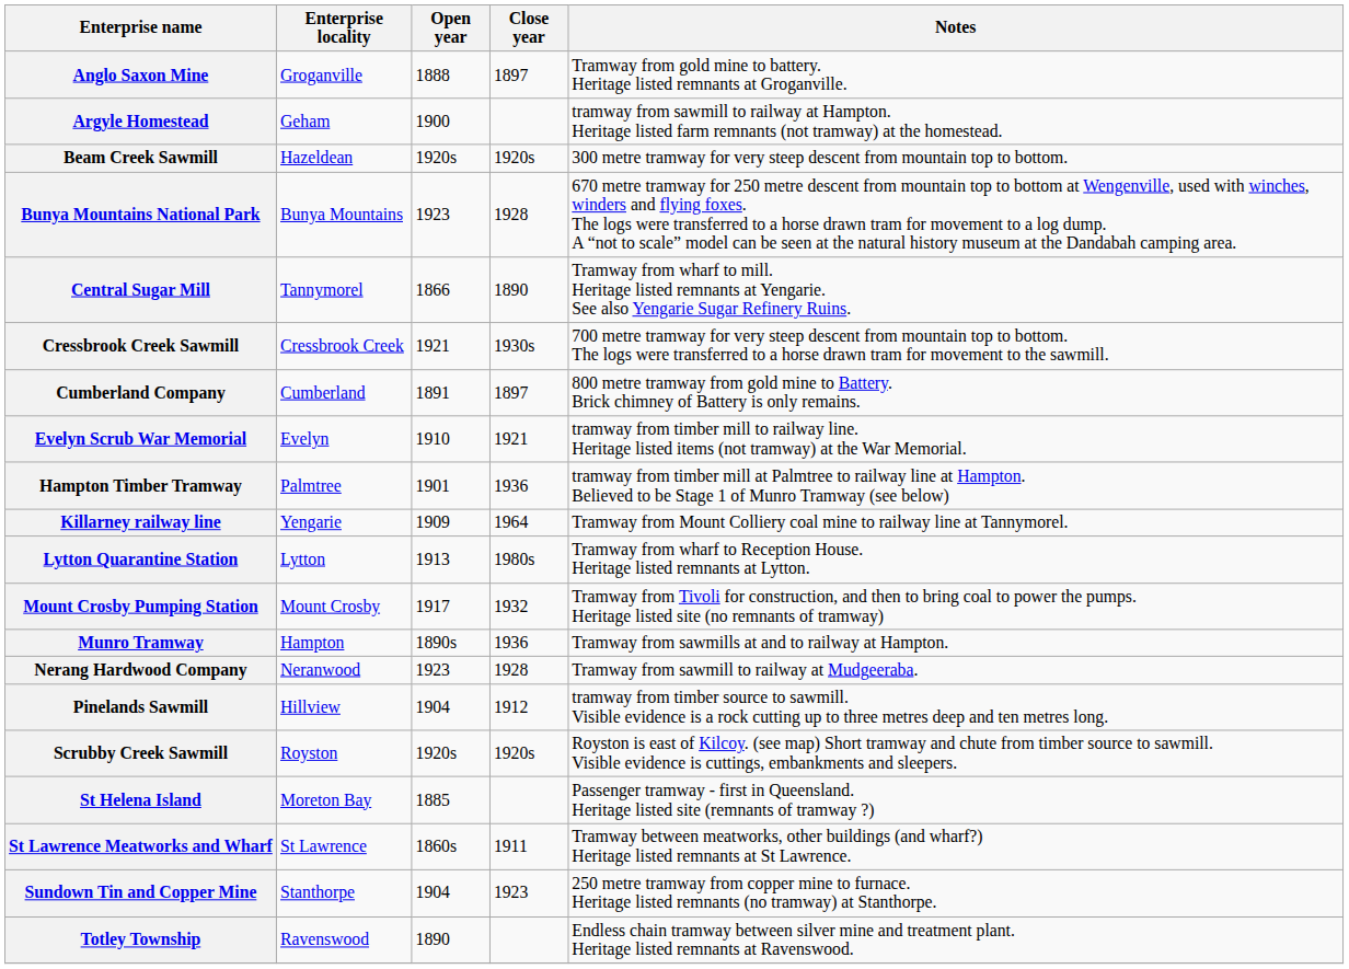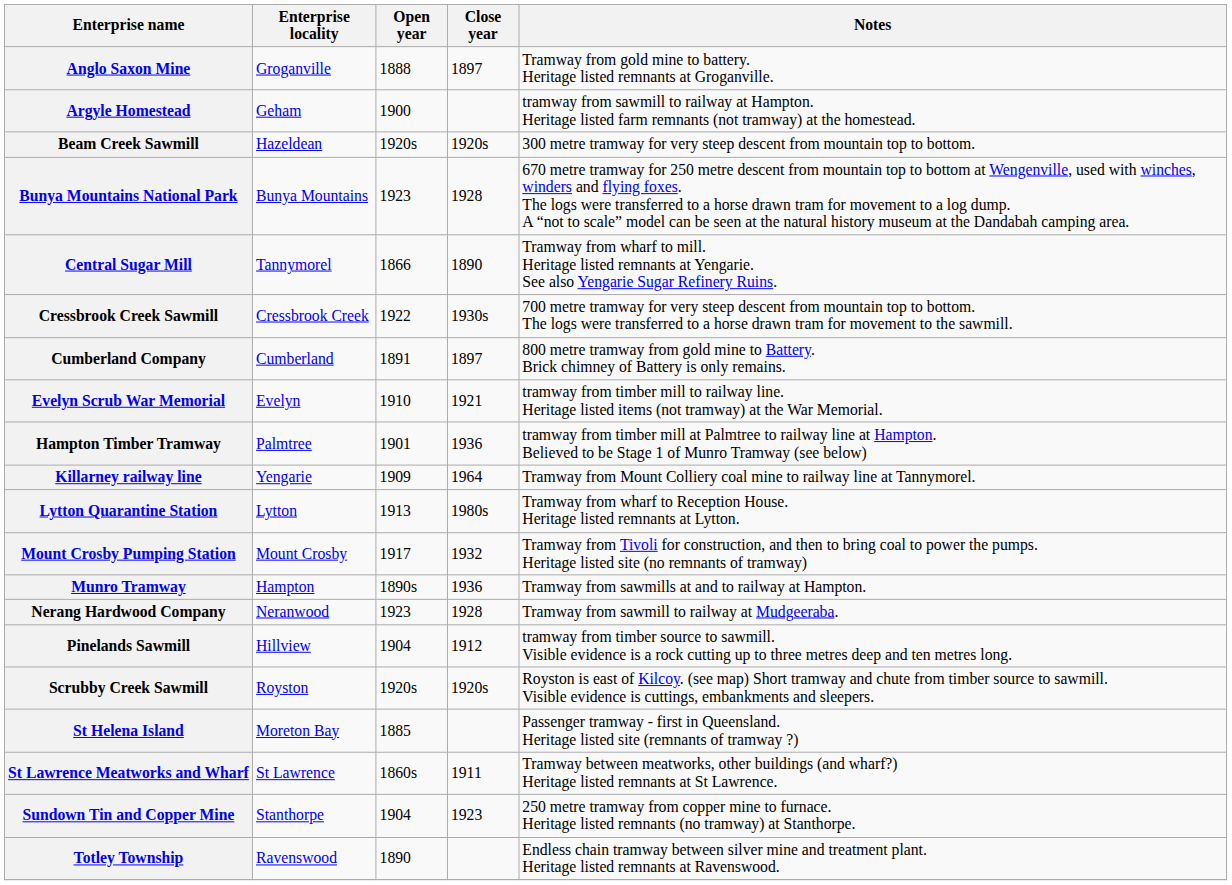 <table class="wikitable sortable">
 <tr>
 <th scope="col">Enterprise name</th>
 <th scope="col">Enterprise locality</th>
 <th scope="col">Open year</th>
 <th scope="col">Close year</th>
 <th scope="col">Notes</th>
 </tr>
 <tr>
 <th style="vertical-align:centre; white-space:nowrap;"><a href='#'>Anglo Saxon Mine</a></th>
 <td><a href='#'>Groganville</a></td>
 <td>1888</td>
 <td>1897</td>
 <td>Tramway from gold mine to battery. <br> Heritage listed remnants at Groganville.</td>
 </tr>
 <tr>
 <th style="vertical-align:centre; white-space:nowrap;"><a href='#'>Argyle Homestead</a></th>
 <td><a href='#'>Geham</a></td>
 <td>1900</td>
 <td></td>
 <td> tramway from sawmill to railway at Hampton. <br> Heritage listed farm remnants (not tramway) at the homestead.</td>
 </tr>
 <tr>
 <th style="vertical-align:centre; white-space:nowrap;">Beam Creek Sawmill</th>
 <td><a href='#'>Hazeldean</a></td>
 <td>1920s</td>
 <td>1920s</td>
 <td>300 metre tramway for very steep descent from mountain top to bottom.</td>
 </tr>
 <tr>
 <th style="vertical-align:centre; white-space:nowrap;"><a href='#'>Bunya Mountains National Park</a></th>
 <td><a href='#'>Bunya Mountains</a></td>
 <td>1923</td>
 <td>1928</td>
 <td>670 metre tramway for 250 metre descent from mountain top to bottom at <a href='#'>Wengenville</a>, used with <a href='#'>winches</a>, <a href='#'>winders</a> and <a href='#'>flying foxes</a>. <br> The logs were transferred to a horse drawn tram for movement to a log dump. <br> A “not to scale” model can be seen at the natural history museum at the Dandabah camping area.</td>
 </tr>
 <tr>
 <th style="vertical-align:centre; white-space:nowrap;"><a href='#'>Central Sugar Mill</a></th>
 <td><a href='#'>Tannymorel</a></td>
 <td>1866</td>
 <td>1890</td>
 <td>Tramway from wharf to mill. <br> Heritage listed remnants at Yengarie. <br> See also <a href='#'>Yengarie Sugar Refinery Ruins</a>.</td>
 </tr>
 <tr>
 <th style="vertical-align:centre; white-space:nowrap;">Cressbrook Creek Sawmill</th>
 <td><a href='#'>Cressbrook Creek</a></td>
-<td>1921</td>
+<td>1922</td>
 <td>1930s</td>
 <td>700 metre tramway for very steep descent from mountain top to bottom. <br> The logs were transferred to a horse drawn tram for movement to the sawmill.</td>
 </tr>
 <tr>
 <th style="vertical-align:centre; white-space:nowrap;">Cumberland Company</th>
 <td><a href='#'>Cumberland</a></td>
 <td>1891</td>
 <td>1897</td>
 <td>800 metre tramway from gold mine to <a href='#'>Battery</a>. <br> Brick chimney of Battery is only remains.</td>
 </tr>
 <tr>
 <th style="vertical-align:centre; white-space:nowrap;"><a href='#'>Evelyn Scrub War Memorial</a></th>
 <td><a href='#'>Evelyn</a></td>
 <td>1910</td>
 <td>1921</td>
 <td> tramway from timber mill to railway line. <br> Heritage listed items (not tramway) at the War Memorial.</td>
 </tr>
 <tr>
 <th style="vertical-align:centre; white-space:nowrap;">Hampton Timber Tramway</th>
 <td><a href='#'>Palmtree</a></td>
 <td>1901</td>
 <td>1936</td>
 <td> tramway from timber mill at Palmtree to railway line at <a href='#'>Hampton</a>.<br> Believed to be Stage 1 of Munro Tramway (see below)</td>
 </tr>
 <tr>
 <th style="vertical-align:centre; white-space:nowrap;"><a href='#'>Killarney railway line</a></th>
 <td><a href='#'>Yengarie</a></td>
 <td>1909</td>
 <td>1964</td>
 <td>Tramway from Mount Colliery coal mine to railway line at Tannymorel.</td>
 </tr>
 <tr>
 <th style="vertical-align:centre; white-space:nowrap;"><a href='#'>Lytton Quarantine Station</a></th>
 <td><a href='#'>Lytton</a></td>
 <td>1913</td>
 <td>1980s</td>
 <td>Tramway from wharf to Reception House. <br> Heritage listed remnants at Lytton.</td>
 </tr>
 <tr>
 <th style="vertical-align:centre; white-space:nowrap;"><a href='#'>Mount Crosby Pumping Station</a></th>
 <td><a href='#'>Mount Crosby</a></td>
 <td>1917</td>
 <td>1932</td>
 <td>Tramway from <a href='#'>Tivoli</a> for construction, and then to bring coal to power the pumps. <br> Heritage listed site (no remnants of tramway)</td>
 </tr>
 <tr>
 <th style="vertical-align:centre; white-space:nowrap;"><a href='#'>Munro Tramway</a></th>
 <td><a href='#'>Hampton</a></td>
 <td>1890s</td>
 <td>1936</td>
 <td>Tramway from sawmills at  and  to railway at Hampton.<br></td>
 </tr>
 <tr>
 <th style="vertical-align:centre; white-space:nowrap;">Nerang Hardwood Company</th>
 <td><a href='#'>Neranwood</a></td>
 <td>1923</td>
 <td>1928</td>
 <td>Tramway from sawmill to railway at <a href='#'>Mudgeeraba</a>.</td>
 </tr>
 <tr>
 <th style="vertical-align:centre; white-space:nowrap;">Pinelands Sawmill</th>
 <td><a href='#'>Hillview</a></td>
 <td>1904</td>
 <td>1912</td>
 <td> tramway from timber source to sawmill. <br>  Visible evidence is a rock cutting up to three metres deep and ten metres long.</td>
 </tr>
 <tr>
 <th style="vertical-align:centre; white-space:nowrap;">Scrubby Creek Sawmill</th>
 <td><a href='#'>Royston</a></td>
 <td>1920s</td>
 <td>1920s</td>
 <td>Royston is  east of <a href='#'>Kilcoy</a>. (see map) Short tramway and chute from timber source to sawmill. <br>  Visible evidence is cuttings, embankments and sleepers.</td>
 </tr>
 <tr>
 <th style="vertical-align:centre; white-space:nowrap;"><a href='#'>St Helena Island</a></th>
 <td><a href='#'>Moreton Bay</a></td>
 <td>1885</td>
 <td></td>
 <td>Passenger tramway - first in Queensland. <br> Heritage listed site (remnants of tramway ?)</td>
 </tr>
 <tr>
 <th style="vertical-align:centre; white-space:nowrap;"><a href='#'>St Lawrence Meatworks and Wharf</a></th>
 <td><a href='#'>St Lawrence</a></td>
 <td>1860s</td>
 <td>1911</td>
 <td>Tramway between meatworks, other buildings (and wharf?)  <br> Heritage listed remnants at St Lawrence.</td>
 </tr>
 <tr>
 <th style="vertical-align:centre; white-space:nowrap;"><a href='#'>Sundown Tin and Copper Mine</a></th>
 <td><a href='#'>Stanthorpe</a></td>
 <td>1904</td>
 <td>1923</td>
 <td>250 metre tramway from copper mine to furnace. <br> Heritage listed remnants (no tramway) at Stanthorpe.</td>
 </tr>
 <tr>
 <th style="vertical-align:centre; white-space:nowrap;"><a href='#'>Totley Township</a></th>
 <td><a href='#'>Ravenswood</a></td>
 <td>1890</td>
 <td></td>
 <td>Endless chain tramway between silver mine and treatment plant. <br> Heritage listed remnants at Ravenswood.</td>
 </tr>
 <tr>
 </tr>
 </table>
